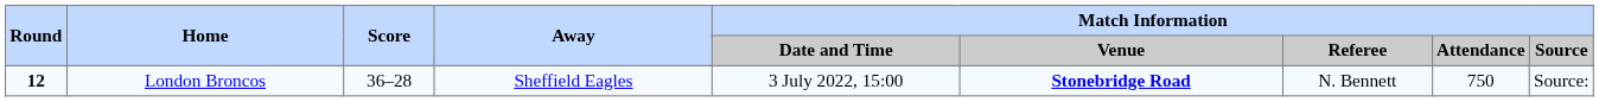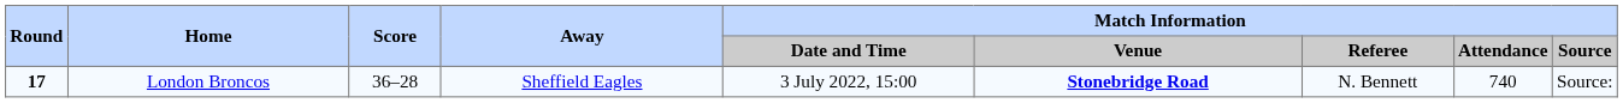 <table border=1 style="border-collapse:collapse; font-size:90%; text-align:center;" cellpadding=3 cellspacing=0 width=100%>
 <tr style="background:#c1d8ff;">
 <th scope="col" rowspan=2 width=1%>Round</th>
 <th scope="col" rowspan=2 width=19%>Home</th>
 <th scope="col" rowspan=2 width=6%>Score</th>
 <th scope="col" rowspan=2 width=19%>Away</th>
 <th colspan=5>Match Information</th>
 </tr>
 <tr style="background:#cccccc;">
 <th scope="col" width=17%>Date and Time</th>
 <th scope="col" width=22%>Venue</th>
 <th scope="col" width=10%>Referee</th>
 <th scope="col" width=7%>Attendance</th>
 <th scope="col" width=7%>Source</th>
 </tr>
 <tr style="background:#f5faff;">
-<td><strong>12</strong></td>
+<td><strong>17</strong></td>
 <td> <a href='#'>London Broncos</a></td>
 <td>36–28</td>
 <td> <a href='#'>Sheffield Eagles</a></td>
 <td>3 July 2022, 15:00</td>
 <td><strong><a href='#'>Stonebridge Road</a></strong></td>
 <td>N. Bennett</td>
-<td>750</td>
+<td>740</td>
 <td>Source:</td>
 </tr>
 </table>
